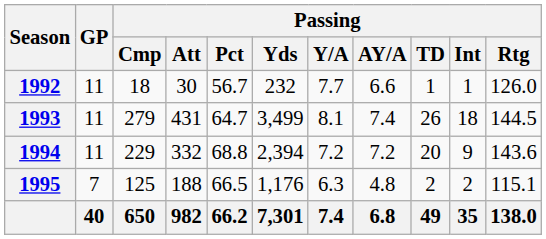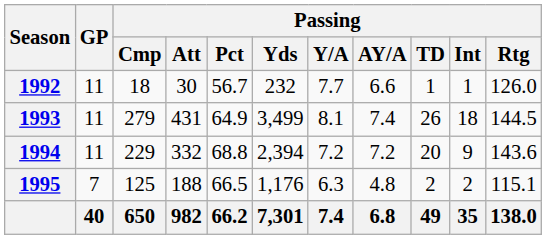 <table class="wikitable" style="text-align: center;">
 <tr>
 <th rowspan="2">Season</th>
 <th rowspan="2">GP</th>
 <th colspan="9">Passing</th>
 </tr>
 <tr>
 <th>Cmp</th>
 <th>Att</th>
 <th>Pct</th>
 <th>Yds</th>
 <th>Y/A</th>
 <th>AY/A</th>
 <th>TD</th>
 <th>Int</th>
 <th>Rtg</th>
 </tr>
 <tr>
 <th><a href='#'>1992</a></th>
 <td>11</td>
 <td>18</td>
 <td>30</td>
 <td>56.7</td>
 <td>232</td>
 <td>7.7</td>
 <td>6.6</td>
 <td>1</td>
 <td>1</td>
 <td>126.0</td>
 </tr>
 <tr>
 <th><a href='#'>1993</a></th>
 <td>11</td>
 <td>279</td>
 <td>431</td>
-<td>64.7</td>
+<td>64.9</td>
 <td>3,499</td>
 <td>8.1</td>
 <td>7.4</td>
 <td>26</td>
 <td>18</td>
 <td>144.5</td>
 </tr>
 <tr>
 <th><a href='#'>1994</a></th>
 <td>11</td>
 <td>229</td>
 <td>332</td>
 <td>68.8</td>
 <td>2,394</td>
 <td>7.2</td>
 <td>7.2</td>
 <td>20</td>
 <td>9</td>
 <td>143.6</td>
 </tr>
 <tr>
 <th><a href='#'>1995</a></th>
 <td>7</td>
 <td>125</td>
 <td>188</td>
 <td>66.5</td>
 <td>1,176</td>
 <td>6.3</td>
 <td>4.8</td>
 <td>2</td>
 <td>2</td>
 <td>115.1</td>
 </tr>
 <tr>
 <th></th>
 <th>40</th>
 <th>650</th>
 <th>982</th>
 <th>66.2</th>
 <th>7,301</th>
 <th>7.4</th>
 <th>6.8</th>
 <th>49</th>
 <th>35</th>
 <th>138.0</th>
 </tr>
 </table>
